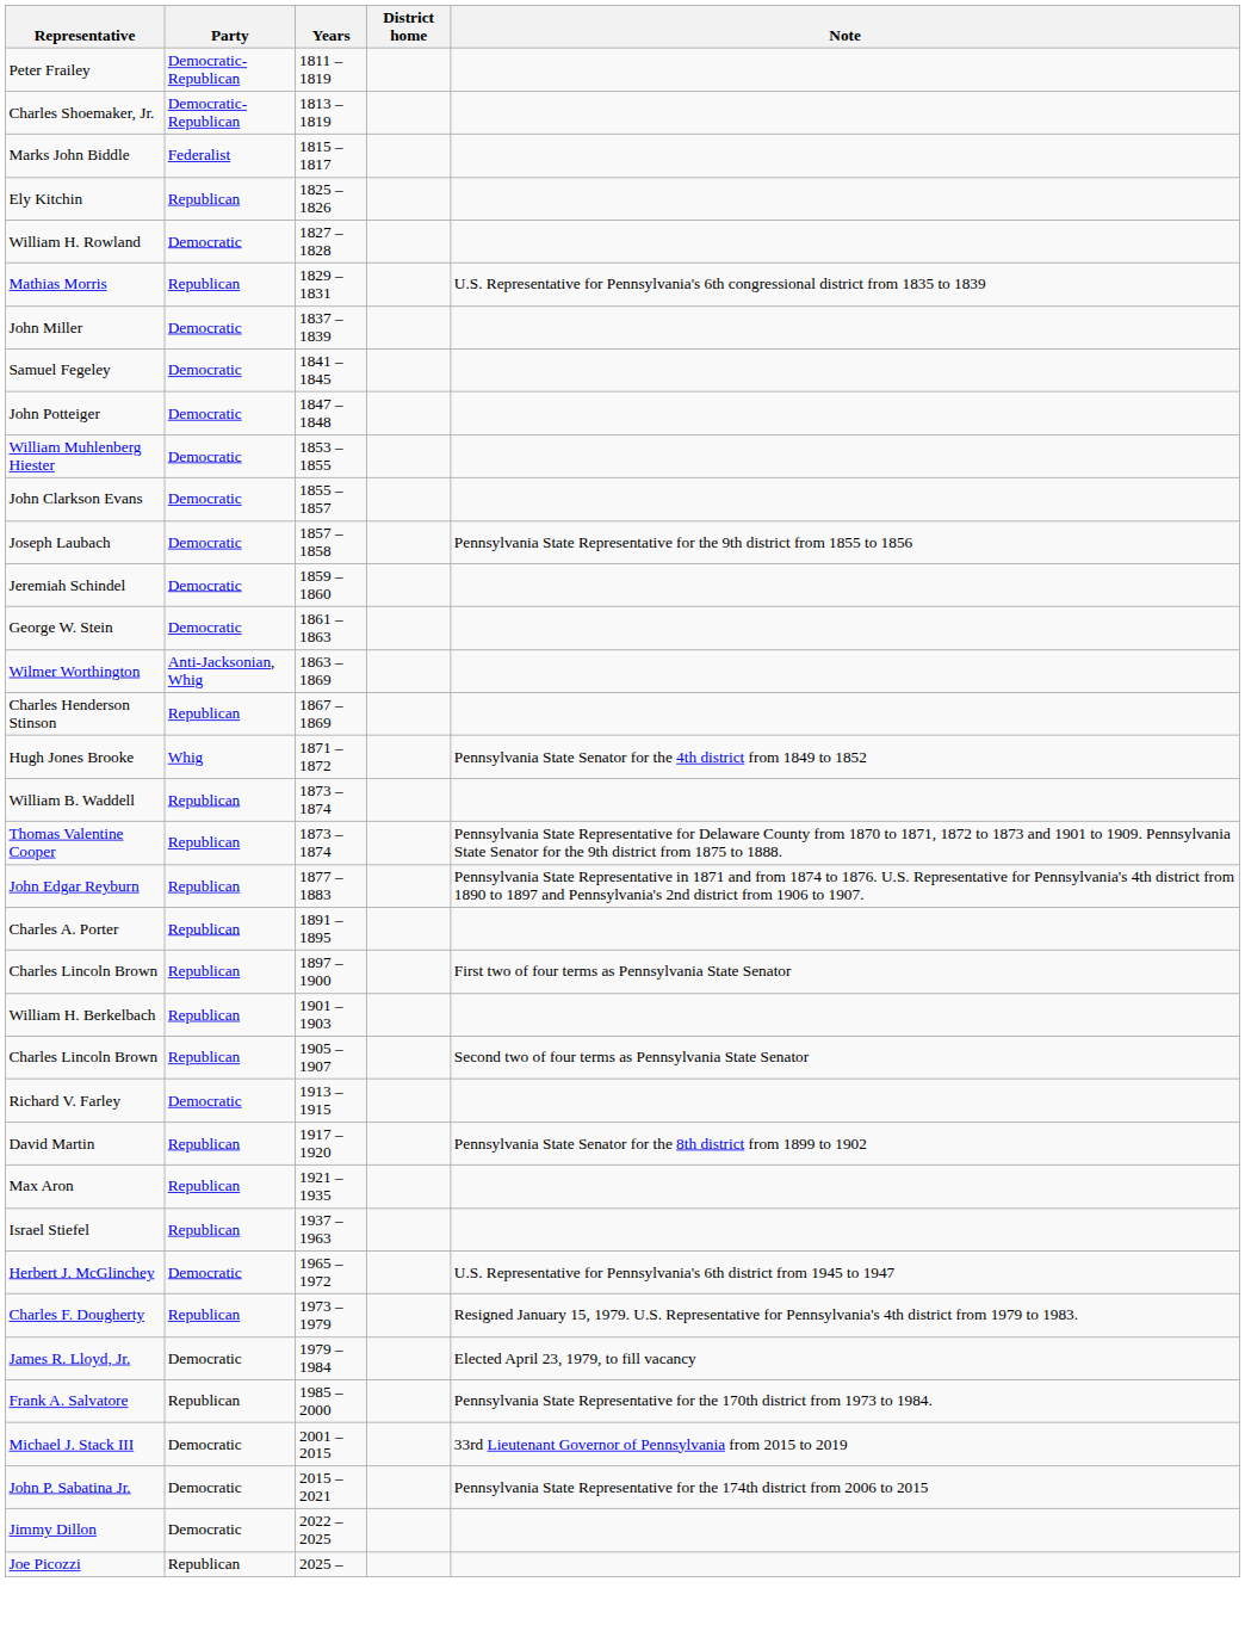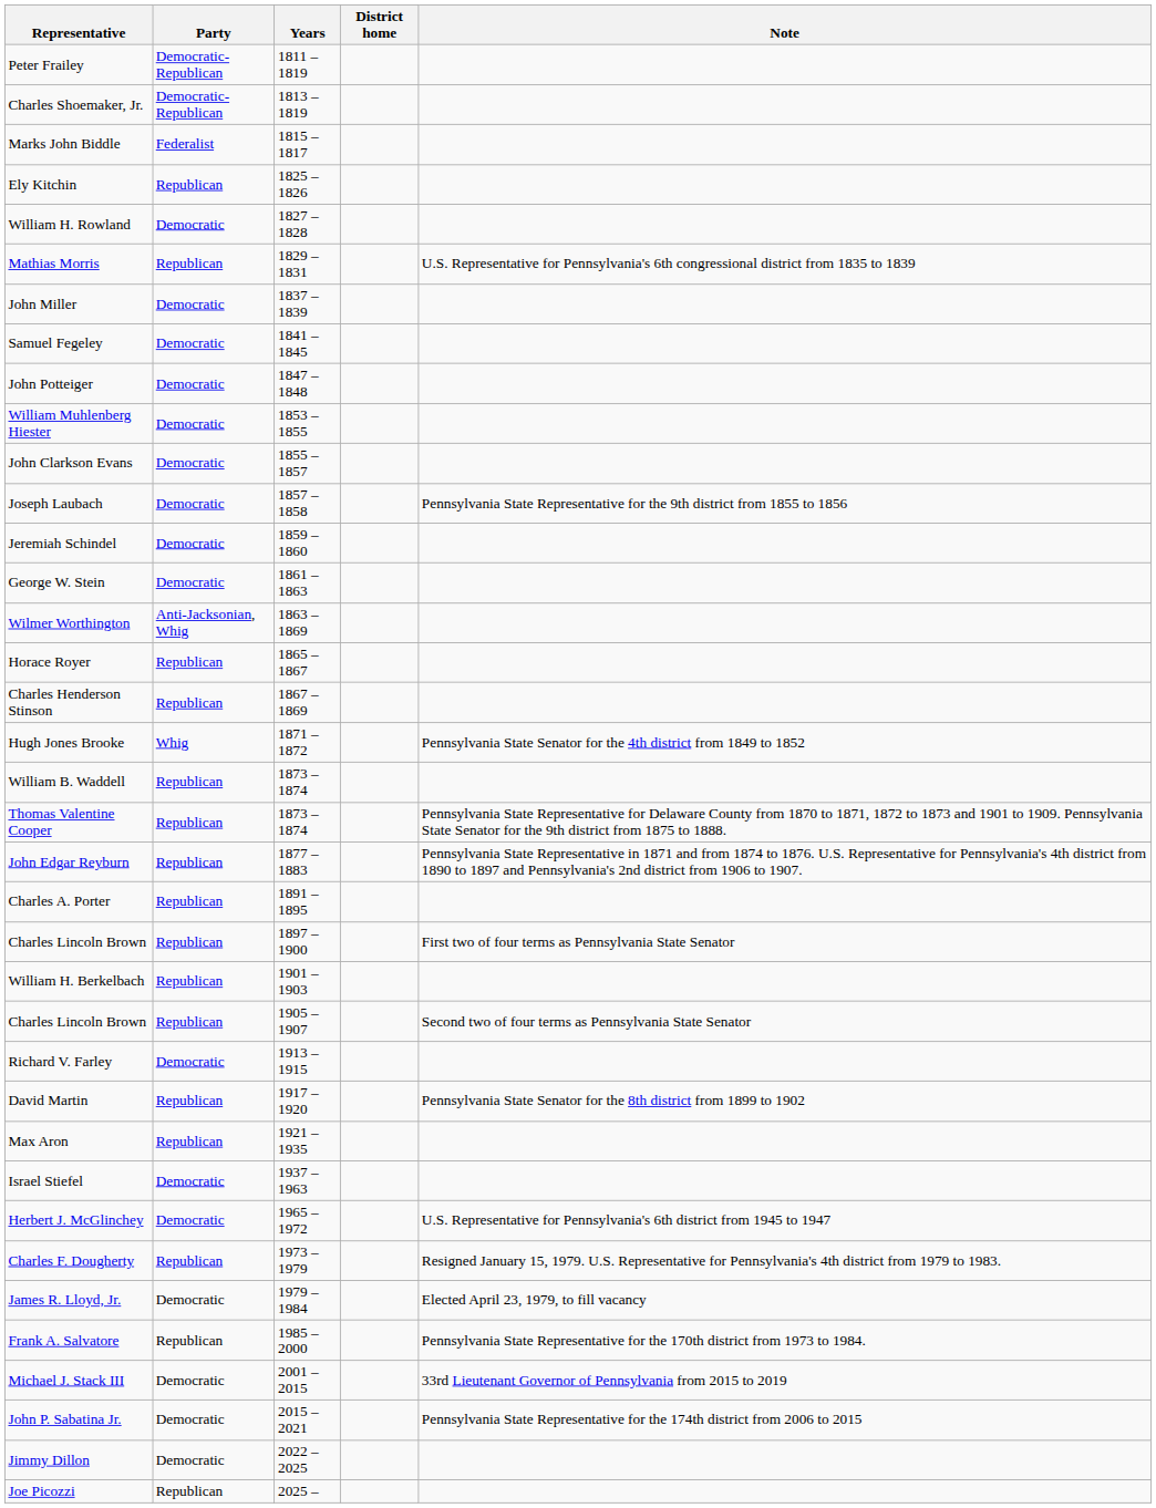 <table class=wikitable>
 <tr valign=bottom>
 <th>Representative</th>
 <th>Party</th>
 <th>Years</th>
 <th>District home</th>
 <th>Note</th>
 </tr>
 <tr>
 <td>Peter Frailey</td>
 <td><a href='#'>Democratic-Republican</a></td>
 <td>1811 – 1819</td>
 <td></td>
 <td></td>
 </tr>
 <tr>
 <td>Charles Shoemaker, Jr.</td>
 <td><a href='#'>Democratic-Republican</a></td>
 <td>1813 – 1819</td>
 <td></td>
 <td></td>
 </tr>
 <tr>
 <td>Marks John Biddle</td>
 <td><a href='#'>Federalist</a></td>
 <td>1815 – 1817</td>
 <td></td>
 <td></td>
 </tr>
 <tr>
 <td>Ely Kitchin</td>
 <td><a href='#'>Republican</a></td>
 <td>1825 – 1826</td>
 <td></td>
 <td></td>
 </tr>
 <tr>
 <td>William H. Rowland</td>
 <td><a href='#'>Democratic</a></td>
 <td>1827 – 1828</td>
 <td></td>
 <td></td>
 </tr>
 <tr>
 <td><a href='#'>Mathias Morris</a></td>
 <td><a href='#'>Republican</a></td>
 <td>1829 – 1831</td>
 <td></td>
 <td>U.S. Representative for Pennsylvania's 6th congressional district from 1835 to 1839</td>
 </tr>
 <tr>
 <td>John Miller</td>
 <td><a href='#'>Democratic</a></td>
 <td>1837 – 1839</td>
 <td></td>
 <td></td>
 </tr>
 <tr>
 <td>Samuel Fegeley</td>
 <td><a href='#'>Democratic</a></td>
 <td>1841 – 1845</td>
 <td></td>
 <td></td>
 </tr>
 <tr>
 <td>John Potteiger</td>
 <td><a href='#'>Democratic</a></td>
 <td>1847 – 1848</td>
 <td></td>
 <td></td>
 </tr>
 <tr>
 <td><a href='#'>William Muhlenberg Hiester</a></td>
 <td><a href='#'>Democratic</a></td>
 <td>1853 – 1855</td>
 <td></td>
 <td></td>
 </tr>
 <tr>
 <td>John Clarkson Evans</td>
 <td><a href='#'>Democratic</a></td>
 <td>1855 – 1857</td>
 <td></td>
 <td></td>
 </tr>
 <tr>
 <td>Joseph Laubach</td>
 <td><a href='#'>Democratic</a></td>
 <td>1857 – 1858</td>
 <td></td>
 <td>Pennsylvania State Representative for the 9th district from 1855 to 1856</td>
 </tr>
 <tr>
 <td>Jeremiah Schindel</td>
 <td><a href='#'>Democratic</a></td>
 <td>1859 – 1860</td>
 <td></td>
 <td></td>
 </tr>
 <tr>
 <td>George W. Stein</td>
 <td><a href='#'>Democratic</a></td>
 <td>1861 – 1863</td>
 <td></td>
 <td></td>
 </tr>
 <tr>
 <td><a href='#'>Wilmer Worthington</a></td>
 <td><a href='#'>Anti-Jacksonian</a>, <a href='#'>Whig</a></td>
 <td>1863 – 1869</td>
 <td></td>
 <td></td>
 </tr>
 <tr>
+<td>Horace Royer</td>
+<td><a href='#'>Republican</a></td>
+<td>1865 – 1867</td>
+<td></td>
+<td></td>
+</tr>
+<tr>
 <td>Charles Henderson Stinson</td>
 <td><a href='#'>Republican</a></td>
 <td>1867 – 1869</td>
 <td></td>
 <td></td>
 </tr>
 <tr>
 <td>Hugh Jones Brooke</td>
 <td><a href='#'>Whig</a></td>
 <td>1871 – 1872</td>
 <td></td>
 <td>Pennsylvania State Senator for the <a href='#'>4th district</a> from 1849 to 1852</td>
 </tr>
 <tr>
 <td>William B. Waddell</td>
 <td><a href='#'>Republican</a></td>
 <td>1873 – 1874</td>
 <td></td>
 <td></td>
 </tr>
 <tr>
 <td><a href='#'>Thomas Valentine Cooper</a></td>
 <td><a href='#'>Republican</a></td>
 <td>1873 – 1874</td>
 <td></td>
 <td>Pennsylvania State Representative for Delaware County from 1870 to 1871, 1872 to 1873 and 1901 to 1909.  Pennsylvania State Senator for the 9th district from 1875 to 1888.</td>
 </tr>
 <tr>
 <td><a href='#'>John Edgar Reyburn</a></td>
 <td><a href='#'>Republican</a></td>
 <td>1877 – 1883</td>
 <td></td>
 <td>Pennsylvania State Representative in 1871 and from 1874 to 1876.  U.S. Representative for Pennsylvania's 4th district from 1890 to 1897 and Pennsylvania's 2nd district from 1906 to 1907.</td>
 </tr>
 <tr>
 <td>Charles A. Porter</td>
 <td><a href='#'>Republican</a></td>
 <td>1891 – 1895</td>
 <td></td>
 <td></td>
 </tr>
 <tr>
 <td>Charles Lincoln Brown</td>
 <td><a href='#'>Republican</a></td>
 <td>1897 – 1900</td>
 <td></td>
 <td>First two of four terms as Pennsylvania State Senator</td>
 </tr>
 <tr>
 <td>William H. Berkelbach</td>
 <td><a href='#'>Republican</a></td>
 <td>1901 – 1903</td>
 <td></td>
 <td></td>
 </tr>
 <tr>
 <td>Charles Lincoln Brown</td>
 <td><a href='#'>Republican</a></td>
 <td>1905 – 1907</td>
 <td></td>
 <td>Second two of four terms as Pennsylvania State Senator</td>
 </tr>
 <tr>
 <td>Richard V. Farley</td>
 <td><a href='#'>Democratic</a></td>
 <td>1913 – 1915</td>
 <td></td>
 <td></td>
 </tr>
 <tr>
 <td>David Martin</td>
 <td><a href='#'>Republican</a></td>
 <td>1917 – 1920</td>
 <td></td>
 <td>Pennsylvania State Senator for the <a href='#'>8th district</a> from 1899 to 1902</td>
 </tr>
 <tr>
 <td>Max Aron</td>
 <td><a href='#'>Republican</a></td>
 <td>1921 – 1935</td>
 <td></td>
 <td></td>
 </tr>
 <tr>
 <td>Israel Stiefel</td>
-<td><a href='#'>Republican</a></td>
+<td><a href='#'>Democratic</a></td>
 <td>1937 – 1963</td>
 <td></td>
 <td></td>
 </tr>
 <tr>
 <td><a href='#'>Herbert J. McGlinchey</a></td>
 <td><a href='#'>Democratic</a></td>
 <td>1965 – 1972</td>
 <td></td>
 <td>U.S. Representative for Pennsylvania's 6th district from 1945 to 1947</td>
 </tr>
 <tr>
 <td><a href='#'>Charles F. Dougherty</a></td>
 <td><a href='#'>Republican</a></td>
 <td>1973 – 1979</td>
 <td></td>
 <td>Resigned January 15, 1979.  U.S. Representative for Pennsylvania's 4th district from 1979 to 1983.</td>
 </tr>
 <tr>
 <td><a href='#'>James R. Lloyd, Jr.</a></td>
 <td>Democratic</td>
 <td>1979 – 1984</td>
 <td></td>
 <td>Elected April 23, 1979, to fill vacancy</td>
 </tr>
 <tr>
 <td><a href='#'>Frank A. Salvatore</a></td>
 <td>Republican</td>
 <td>1985 – 2000</td>
 <td></td>
 <td>Pennsylvania State Representative for the 170th district from 1973 to 1984.</td>
 </tr>
 <tr>
 <td><a href='#'>Michael J. Stack III</a></td>
 <td>Democratic</td>
 <td>2001 – 2015</td>
 <td></td>
 <td>33rd <a href='#'>Lieutenant Governor of Pennsylvania</a> from 2015 to 2019</td>
 </tr>
 <tr>
 <td><a href='#'>John P. Sabatina Jr.</a></td>
 <td>Democratic</td>
 <td>2015 – 2021</td>
 <td></td>
 <td>Pennsylvania State Representative for the 174th district from 2006 to 2015</td>
 </tr>
 <tr>
 <td><a href='#'>Jimmy Dillon</a></td>
 <td>Democratic</td>
 <td>2022 – 2025</td>
 <td></td>
 <td></td>
 </tr>
 <tr>
 <td><a href='#'>Joe Picozzi</a></td>
 <td>Republican</td>
 <td>2025 –</td>
 <td></td>
 <td></td>
 </tr>
 </table>
